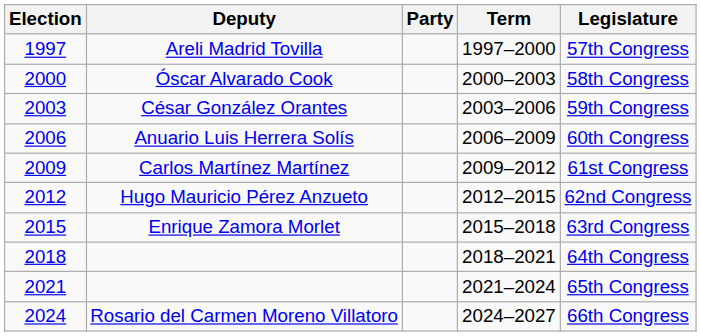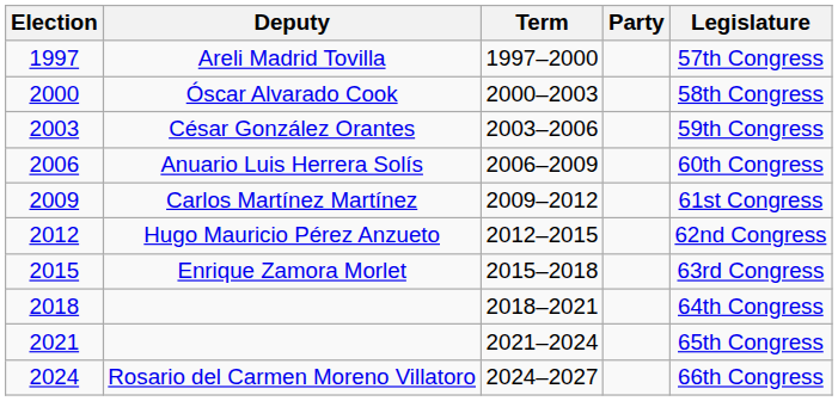 <table class="wikitable sortable" style="text-align: center">
 <tr>
 <th>Election</th>
 <th class="unsortable">Deputy</th>
+<th class="unsortable">Term</th>
 <th class="unsortable">Party</th>
-<th class="unsortable">Term</th>
 <th class="unsortable">Legislature</th>
 </tr>
 <tr>
 <td><a href='#'>1997</a></td>
 <td><a href='#'>Areli Madrid Tovilla</a></td>
+<td>1997–2000</td>
 <td></td>
-<td>1997–2000</td>
 <td><a href='#'>57th Congress</a></td>
 </tr>
 <tr>
 <td><a href='#'>2000</a></td>
 <td><a href='#'>Óscar Alvarado Cook</a></td>
+<td>2000–2003</td>
 <td></td>
-<td>2000–2003</td>
 <td><a href='#'>58th Congress</a></td>
 </tr>
 <tr>
 <td><a href='#'>2003</a></td>
 <td><a href='#'>César González Orantes</a></td>
+<td>2003–2006</td>
 <td></td>
-<td>2003–2006</td>
 <td><a href='#'>59th Congress</a></td>
 </tr>
 <tr>
 <td><a href='#'>2006</a></td>
 <td><a href='#'>Anuario Luis Herrera Solís</a></td>
+<td>2006–2009</td>
 <td></td>
-<td>2006–2009</td>
 <td><a href='#'>60th Congress</a></td>
 </tr>
 <tr>
 <td><a href='#'>2009</a></td>
 <td><a href='#'>Carlos Martínez Martínez</a></td>
+<td>2009–2012</td>
 <td></td>
-<td>2009–2012</td>
 <td><a href='#'>61st Congress</a></td>
 </tr>
 <tr>
 <td><a href='#'>2012</a></td>
 <td><a href='#'>Hugo Mauricio Pérez Anzueto</a></td>
+<td>2012–2015</td>
 <td></td>
-<td>2012–2015</td>
 <td><a href='#'>62nd Congress</a></td>
 </tr>
 <tr>
 <td><a href='#'>2015</a></td>
 <td><a href='#'>Enrique Zamora Morlet</a></td>
+<td>2015–2018</td>
 <td></td>
-<td>2015–2018</td>
 <td><a href='#'>63rd Congress</a></td>
 </tr>
 <tr>
 <td><a href='#'>2018</a></td>
 <td></td>
+<td>2018–2021<br></td>
 <td></td>
-<td>2018–2021<br></td>
 <td><a href='#'>64th Congress</a></td>
 </tr>
 <tr>
 <td><a href='#'>2021</a></td>
 <td></td>
+<td>2021–2024</td>
 <td></td>
-<td>2021–2024</td>
 <td><a href='#'>65th Congress</a></td>
 </tr>
 <tr>
 <td><a href='#'>2024</a></td>
 <td><a href='#'>Rosario del Carmen Moreno Villatoro</a></td>
+<td>2024–2027</td>
 <td></td>
-<td>2024–2027</td>
 <td><a href='#'>66th Congress</a></td>
 </tr>
 </table>
